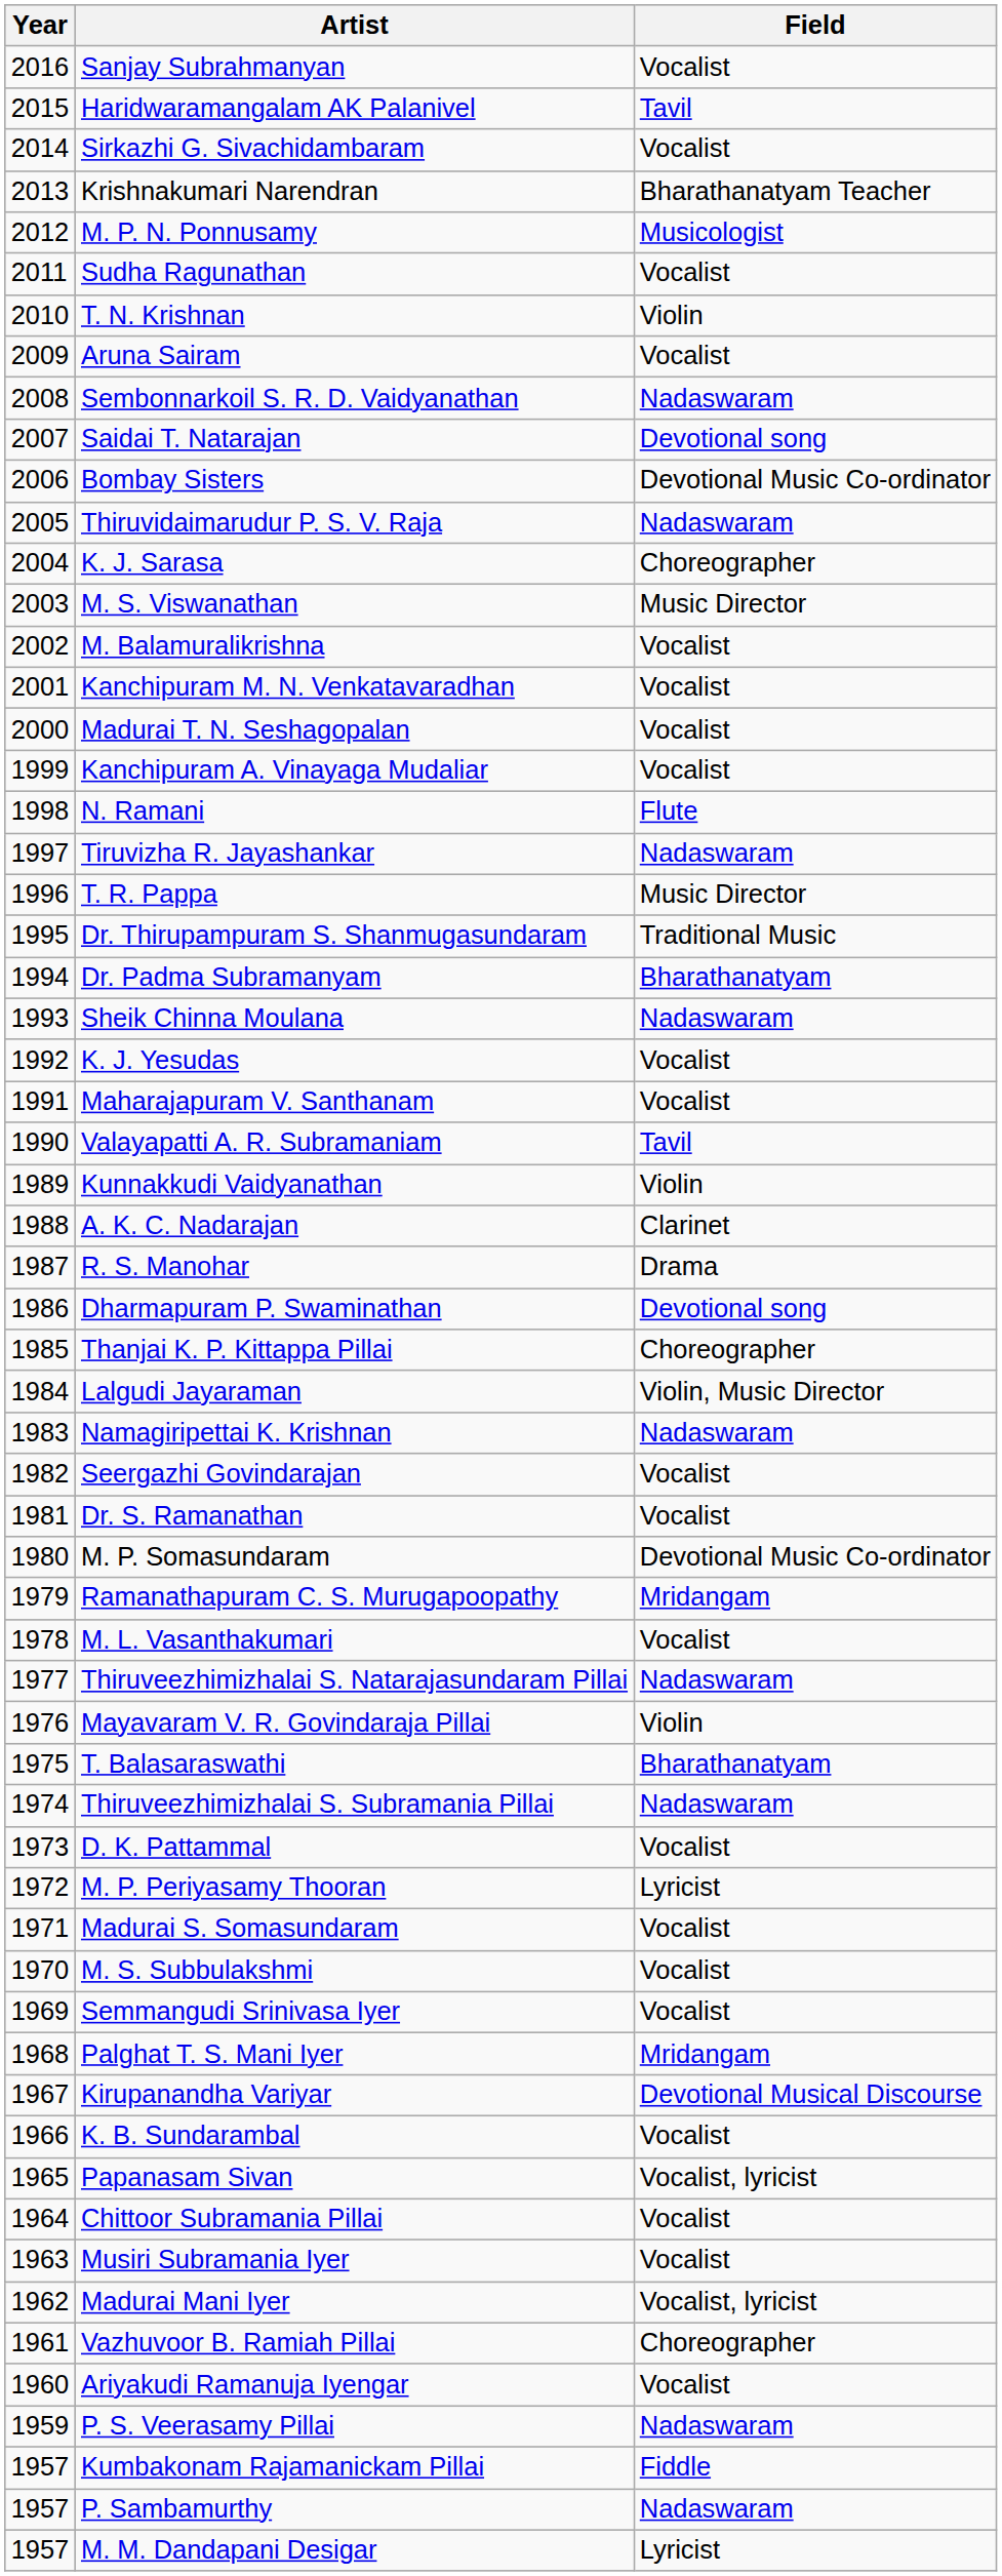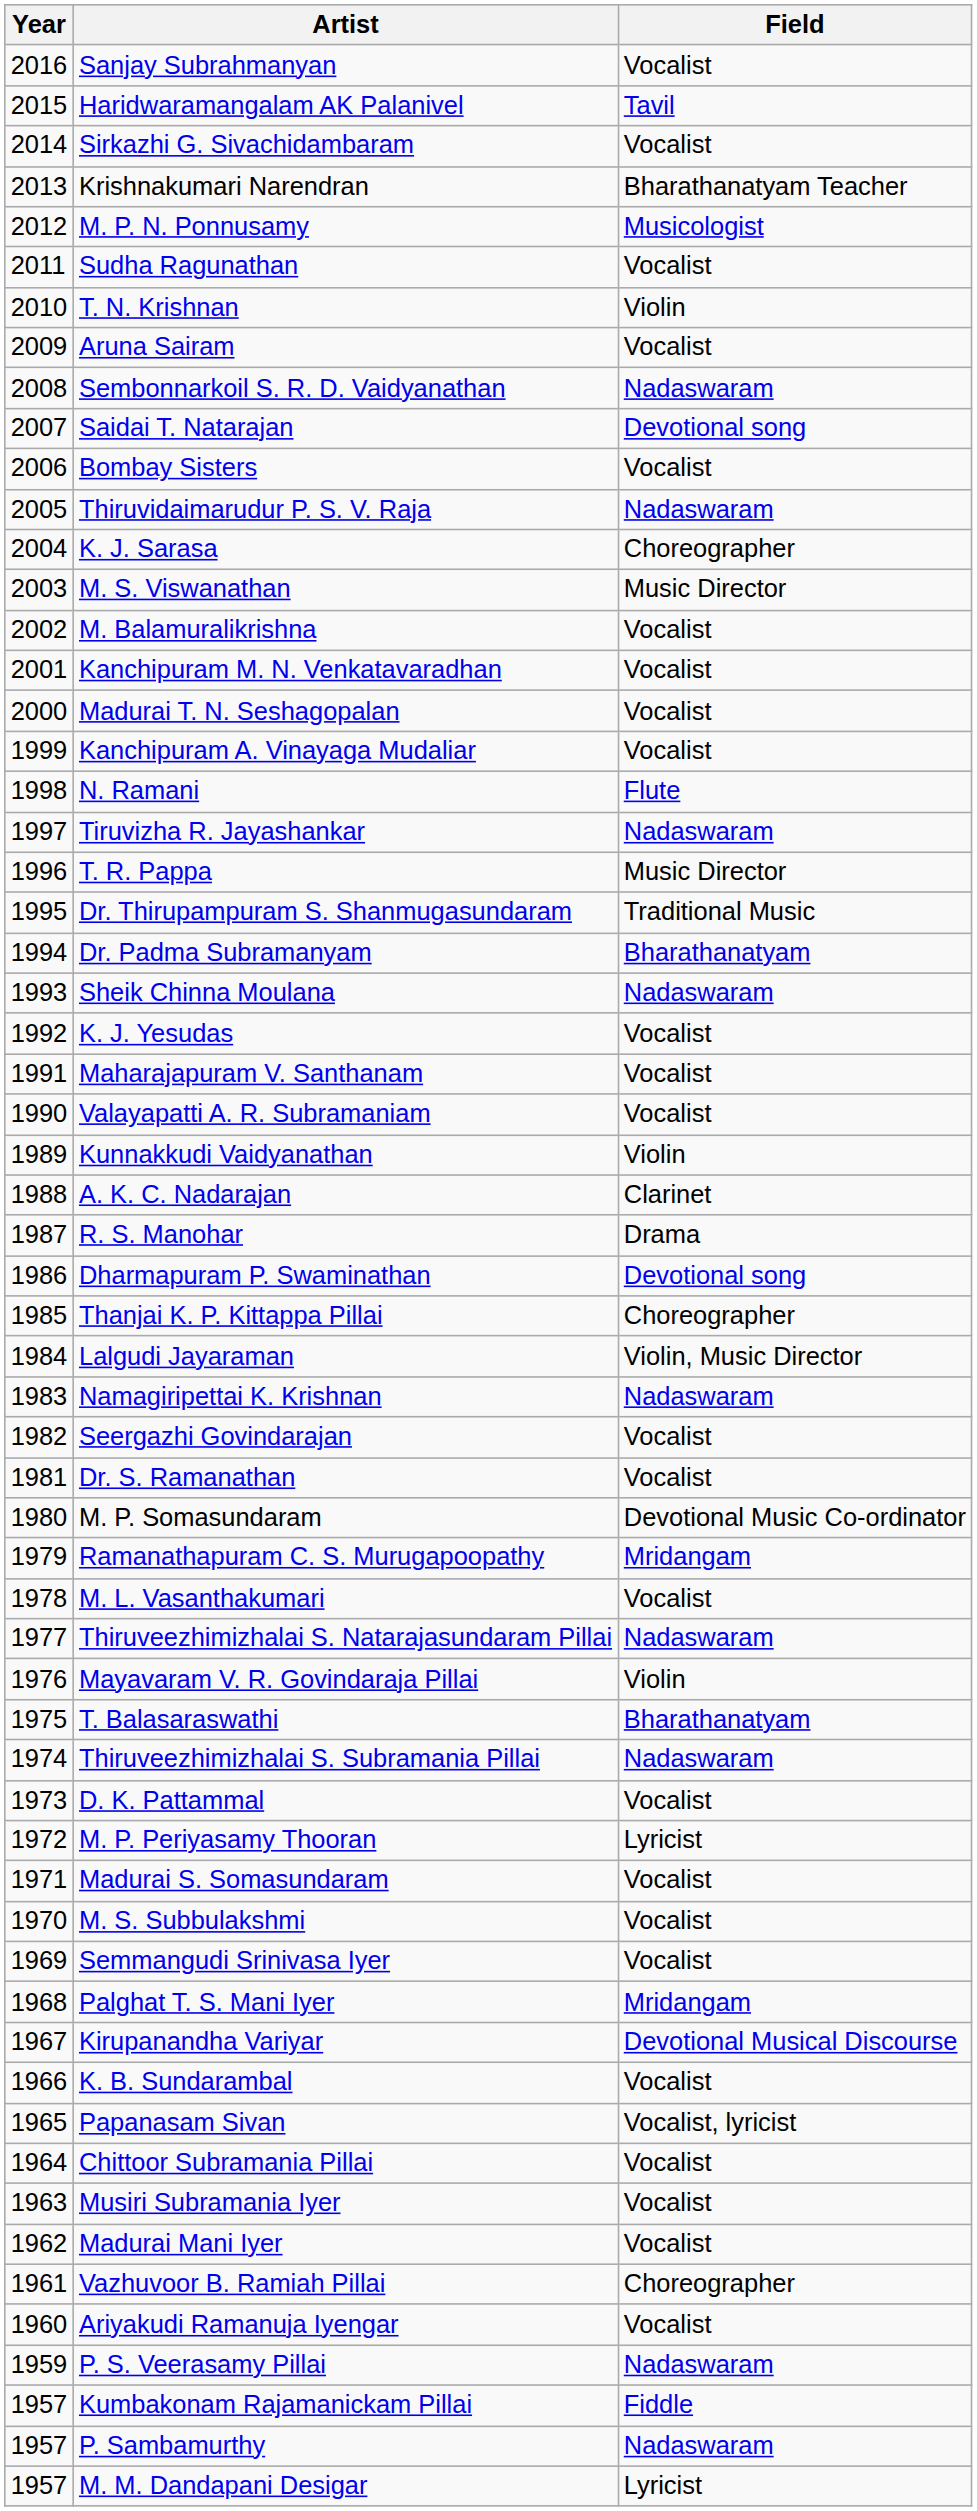 <table class="wikitable">
 <tr>
 <th>Year</th>
 <th>Artist</th>
 <th>Field</th>
 </tr>
 <tr>
 <td>2016</td>
 <td><a href='#'>Sanjay Subrahmanyan</a></td>
 <td>Vocalist</td>
 </tr>
 <tr>
 <td>2015</td>
 <td><a href='#'>Haridwaramangalam AK Palanivel</a></td>
 <td><a href='#'>Tavil</a></td>
 </tr>
 <tr>
 <td>2014</td>
 <td><a href='#'>Sirkazhi G. Sivachidambaram</a></td>
 <td>Vocalist</td>
 </tr>
 <tr>
 <td>2013</td>
 <td>Krishnakumari Narendran</td>
 <td>Bharathanatyam Teacher</td>
 </tr>
 <tr>
 <td>2012</td>
 <td><a href='#'>M. P. N. Ponnusamy</a></td>
 <td><a href='#'>Musicologist</a></td>
 </tr>
 <tr>
 <td>2011</td>
 <td><a href='#'>Sudha Ragunathan</a></td>
 <td>Vocalist</td>
 </tr>
 <tr>
 <td>2010</td>
 <td><a href='#'>T. N. Krishnan</a></td>
 <td>Violin</td>
 </tr>
 <tr>
 <td>2009</td>
 <td><a href='#'>Aruna Sairam</a></td>
 <td>Vocalist</td>
 </tr>
 <tr>
 <td>2008</td>
 <td><a href='#'>Sembonnarkoil S. R. D. Vaidyanathan</a></td>
 <td><a href='#'>Nadaswaram</a></td>
 </tr>
 <tr>
 <td>2007</td>
 <td><a href='#'>Saidai T. Natarajan</a></td>
 <td><a href='#'>Devotional song</a></td>
 </tr>
 <tr>
 <td>2006</td>
 <td><a href='#'>Bombay Sisters</a></td>
-<td>Devotional Music Co-ordinator</td>
+<td>Vocalist</td>
 </tr>
 <tr>
 <td>2005</td>
 <td><a href='#'>Thiruvidaimarudur P. S. V. Raja</a></td>
 <td><a href='#'>Nadaswaram</a></td>
 </tr>
 <tr>
 <td>2004</td>
 <td><a href='#'>K. J. Sarasa</a></td>
 <td>Choreographer</td>
 </tr>
 <tr>
 <td>2003</td>
 <td><a href='#'>M. S. Viswanathan</a></td>
 <td>Music Director</td>
 </tr>
 <tr>
 <td>2002</td>
 <td><a href='#'>M. Balamuralikrishna</a></td>
 <td>Vocalist</td>
 </tr>
 <tr>
 <td>2001</td>
 <td><a href='#'>Kanchipuram M. N. Venkatavaradhan</a></td>
 <td>Vocalist</td>
 </tr>
 <tr>
 <td>2000</td>
 <td><a href='#'>Madurai T. N. Seshagopalan</a></td>
 <td>Vocalist</td>
 </tr>
 <tr>
 <td>1999</td>
 <td><a href='#'>Kanchipuram A. Vinayaga Mudaliar</a></td>
 <td>Vocalist</td>
 </tr>
 <tr>
 <td>1998</td>
 <td><a href='#'>N. Ramani</a></td>
 <td><a href='#'>Flute</a></td>
 </tr>
 <tr>
 <td>1997</td>
 <td><a href='#'>Tiruvizha R. Jayashankar</a></td>
 <td><a href='#'>Nadaswaram</a></td>
 </tr>
 <tr>
 <td>1996</td>
 <td><a href='#'>T. R. Pappa</a></td>
 <td>Music Director</td>
 </tr>
 <tr>
 <td>1995</td>
 <td><a href='#'>Dr. Thirupampuram S. Shanmugasundaram</a></td>
 <td>Traditional Music</td>
 </tr>
 <tr>
 <td>1994</td>
 <td><a href='#'>Dr. Padma Subramanyam</a></td>
 <td><a href='#'>Bharathanatyam</a></td>
 </tr>
 <tr>
 <td>1993</td>
 <td><a href='#'>Sheik Chinna Moulana</a></td>
 <td><a href='#'>Nadaswaram</a></td>
 </tr>
 <tr>
 <td>1992</td>
 <td><a href='#'>K. J. Yesudas</a></td>
 <td>Vocalist</td>
 </tr>
 <tr>
 <td>1991</td>
 <td><a href='#'>Maharajapuram V. Santhanam</a></td>
 <td>Vocalist</td>
 </tr>
 <tr>
 <td>1990</td>
 <td><a href='#'>Valayapatti A. R. Subramaniam</a></td>
-<td><a href='#'>Tavil</a></td>
+<td>Vocalist</td>
 </tr>
 <tr>
 <td>1989</td>
 <td><a href='#'>Kunnakkudi Vaidyanathan</a></td>
 <td>Violin</td>
 </tr>
 <tr>
 <td>1988</td>
 <td><a href='#'>A. K. C. Nadarajan</a></td>
 <td>Clarinet</td>
 </tr>
 <tr>
 <td>1987</td>
 <td><a href='#'>R. S. Manohar</a></td>
 <td>Drama</td>
 </tr>
 <tr>
 <td>1986</td>
 <td><a href='#'>Dharmapuram P. Swaminathan</a></td>
 <td><a href='#'>Devotional song</a></td>
 </tr>
 <tr>
 <td>1985</td>
 <td><a href='#'>Thanjai K. P. Kittappa Pillai</a></td>
 <td>Choreographer</td>
 </tr>
 <tr>
 <td>1984</td>
 <td><a href='#'>Lalgudi Jayaraman</a></td>
 <td>Violin, Music Director</td>
 </tr>
 <tr>
 <td>1983</td>
 <td><a href='#'>Namagiripettai K. Krishnan</a></td>
 <td><a href='#'>Nadaswaram</a></td>
 </tr>
 <tr>
 <td>1982</td>
 <td><a href='#'>Seergazhi Govindarajan</a></td>
 <td>Vocalist</td>
 </tr>
 <tr>
 <td>1981</td>
 <td><a href='#'>Dr. S. Ramanathan</a></td>
 <td>Vocalist</td>
 </tr>
 <tr>
 <td>1980</td>
 <td>M. P. Somasundaram</td>
 <td>Devotional Music Co-ordinator</td>
 </tr>
 <tr>
 <td>1979</td>
 <td><a href='#'>Ramanathapuram C. S. Murugapoopathy</a></td>
 <td><a href='#'>Mridangam</a></td>
 </tr>
 <tr>
 <td>1978</td>
 <td><a href='#'>M. L. Vasanthakumari</a></td>
 <td>Vocalist</td>
 </tr>
 <tr>
 <td>1977</td>
 <td><a href='#'>Thiruveezhimizhalai S. Natarajasundaram Pillai</a></td>
 <td><a href='#'>Nadaswaram</a></td>
 </tr>
 <tr>
 <td>1976</td>
 <td><a href='#'>Mayavaram V. R. Govindaraja Pillai</a></td>
 <td>Violin</td>
 </tr>
 <tr>
 <td>1975</td>
 <td><a href='#'>T. Balasaraswathi</a></td>
 <td><a href='#'>Bharathanatyam</a></td>
 </tr>
 <tr>
 <td>1974</td>
 <td><a href='#'>Thiruveezhimizhalai S. Subramania Pillai</a></td>
 <td><a href='#'>Nadaswaram</a></td>
 </tr>
 <tr>
 <td>1973</td>
 <td><a href='#'>D. K. Pattammal</a></td>
 <td>Vocalist</td>
 </tr>
 <tr>
 <td>1972</td>
 <td><a href='#'>M. P. Periyasamy Thooran</a></td>
 <td>Lyricist</td>
 </tr>
 <tr>
 <td>1971</td>
 <td><a href='#'>Madurai S. Somasundaram</a></td>
 <td>Vocalist</td>
 </tr>
 <tr>
 <td>1970</td>
 <td><a href='#'>M. S. Subbulakshmi</a></td>
 <td>Vocalist</td>
 </tr>
 <tr>
 <td>1969</td>
 <td><a href='#'>Semmangudi Srinivasa Iyer</a></td>
 <td>Vocalist</td>
 </tr>
 <tr>
 <td>1968</td>
 <td><a href='#'>Palghat T. S. Mani Iyer</a></td>
 <td><a href='#'>Mridangam</a></td>
 </tr>
 <tr>
 <td>1967</td>
 <td><a href='#'>Kirupanandha Variyar</a></td>
 <td><a href='#'>Devotional Musical Discourse</a></td>
 </tr>
 <tr>
 <td>1966</td>
 <td><a href='#'>K. B. Sundarambal</a></td>
 <td>Vocalist</td>
 </tr>
 <tr>
 <td>1965</td>
 <td><a href='#'>Papanasam Sivan</a></td>
 <td>Vocalist, lyricist</td>
 </tr>
 <tr>
 <td>1964</td>
 <td><a href='#'>Chittoor Subramania Pillai</a></td>
 <td>Vocalist</td>
 </tr>
 <tr>
 <td>1963</td>
 <td><a href='#'>Musiri Subramania Iyer</a></td>
 <td>Vocalist</td>
 </tr>
 <tr>
 <td>1962</td>
 <td><a href='#'>Madurai Mani Iyer</a></td>
-<td>Vocalist, lyricist</td>
+<td>Vocalist</td>
 </tr>
 <tr>
 <td>1961</td>
 <td><a href='#'>Vazhuvoor B. Ramiah Pillai</a></td>
 <td>Choreographer</td>
 </tr>
 <tr>
 <td>1960</td>
 <td><a href='#'>Ariyakudi Ramanuja Iyengar</a></td>
 <td>Vocalist</td>
 </tr>
 <tr>
 <td>1959</td>
 <td><a href='#'>P. S. Veerasamy Pillai</a></td>
 <td><a href='#'>Nadaswaram</a></td>
 </tr>
 <tr>
 <td>1957</td>
 <td><a href='#'>Kumbakonam Rajamanickam Pillai</a></td>
 <td><a href='#'>Fiddle</a></td>
 </tr>
 <tr>
 <td>1957</td>
 <td><a href='#'>P. Sambamurthy</a></td>
 <td><a href='#'>Nadaswaram</a></td>
 </tr>
 <tr>
 <td>1957</td>
 <td><a href='#'>M. M. Dandapani Desigar</a></td>
 <td>Lyricist</td>
 </tr>
 </table>
